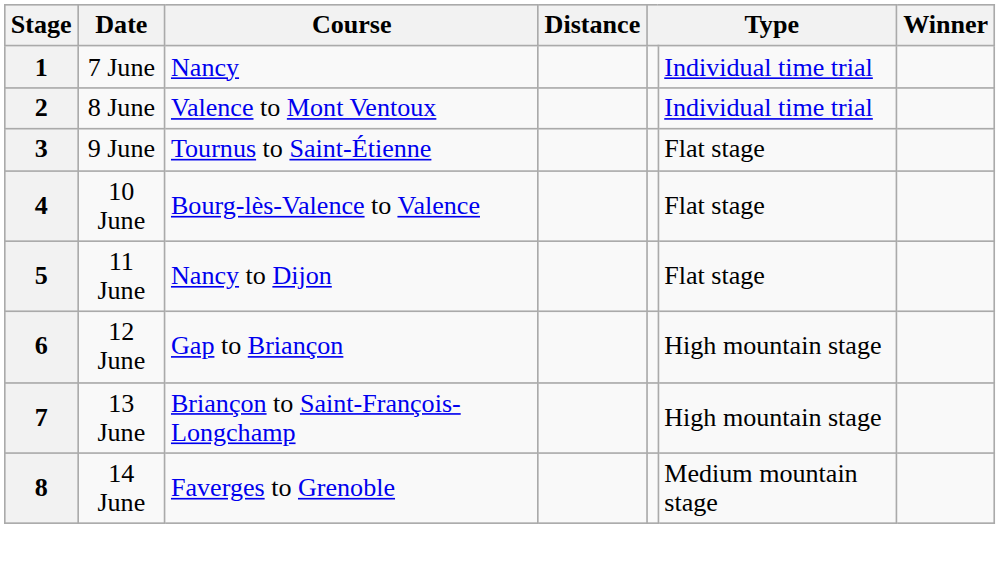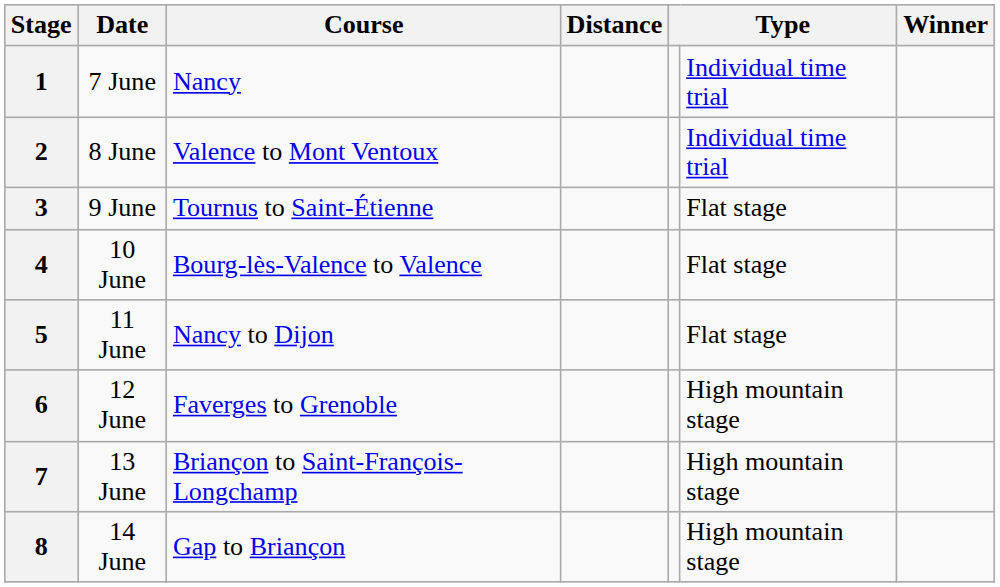 <table class="wikitable">
 <tr>
 <th>Stage</th>
 <th>Date</th>
 <th>Course</th>
 <th>Distance</th>
 <th scope="col" colspan="2">Type</th>
 <th>Winner</th>
 </tr>
 <tr>
 <th scope="row" style="text-align:center;">1</th>
 <td style="text-align:center;">7 June</td>
 <td><a href='#'>Nancy</a></td>
 <td style="text-align:center;"></td>
 <td></td>
 <td><a href='#'>Individual time trial</a></td>
 <td></td>
 </tr>
 <tr>
 <th scope="row" style="text-align:center;">2</th>
 <td style="text-align:center;">8 June</td>
 <td><a href='#'>Valence</a> to <a href='#'>Mont Ventoux</a></td>
 <td style="text-align:center;"></td>
 <td></td>
 <td><a href='#'>Individual time trial</a></td>
 <td></td>
 </tr>
 <tr>
 <th scope="row" style="text-align:center;">3</th>
 <td style="text-align:center;">9 June</td>
 <td><a href='#'>Tournus</a> to <a href='#'>Saint-Étienne</a></td>
 <td style="text-align:center;"></td>
 <td></td>
 <td>Flat stage</td>
 <td></td>
 </tr>
 <tr>
 <th scope="row" style="text-align:center;">4</th>
 <td style="text-align:center;">10 June</td>
 <td><a href='#'>Bourg-lès-Valence</a> to <a href='#'>Valence</a></td>
 <td style="text-align:center;"></td>
 <td></td>
 <td>Flat stage</td>
 <td></td>
 </tr>
 <tr>
 <th scope="row" style="text-align:center;">5</th>
 <td style="text-align:center;">11 June</td>
 <td><a href='#'>Nancy</a> to <a href='#'>Dijon</a></td>
 <td style="text-align:center;"></td>
 <td></td>
 <td>Flat stage</td>
 <td></td>
 </tr>
 <tr>
 <th scope="row" style="text-align:center;">6</th>
 <td style="text-align:center;">12 June</td>
-<td><a href='#'>Gap</a> to <a href='#'>Briançon</a></td>
+<td><a href='#'>Faverges</a> to <a href='#'>Grenoble</a></td>
 <td style="text-align:center;"></td>
 <td></td>
 <td>High mountain stage</td>
 <td></td>
 </tr>
 <tr>
 <th scope="row" style="text-align:center;">7</th>
 <td style="text-align:center;">13 June</td>
 <td><a href='#'>Briançon</a> to <a href='#'>Saint-François-Longchamp</a></td>
 <td style="text-align:center;"></td>
 <td></td>
 <td>High mountain stage</td>
 <td></td>
 </tr>
 <tr>
 <th scope="row" style="text-align:center;">8</th>
 <td style="text-align:center;">14 June</td>
-<td><a href='#'>Faverges</a> to <a href='#'>Grenoble</a></td>
+<td><a href='#'>Gap</a> to <a href='#'>Briançon</a></td>
 <td style="text-align:center;"></td>
 <td></td>
-<td>Medium mountain stage</td>
+<td>High mountain stage</td>
 <td></td>
 </tr>
 </table>
